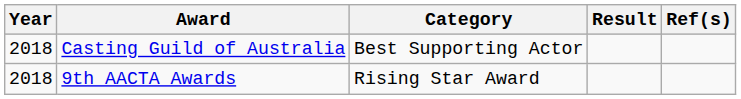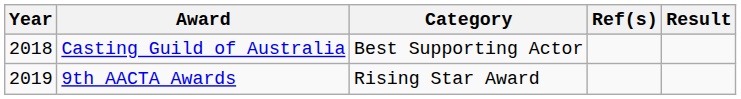 <table class="wikitable sortable">
 <tr>
 <th>Year</th>
 <th>Award</th>
 <th>Category</th>
+<th>Ref(s)</th>
 <th>Result</th>
-<th>Ref(s)</th>
 </tr>
 <tr>
 <td>2018</td>
 <td><a href='#'>Casting Guild of Australia</a></td>
 <td>Best Supporting Actor</td>
 <td></td>
 <td></td>
 </tr>
 <tr>
-<td>2018</td>
+<td>2019</td>
 <td><a href='#'>9th AACTA Awards</a></td>
 <td>Rising Star Award</td>
 <td></td>
 <td></td>
 </tr>
 </table>
